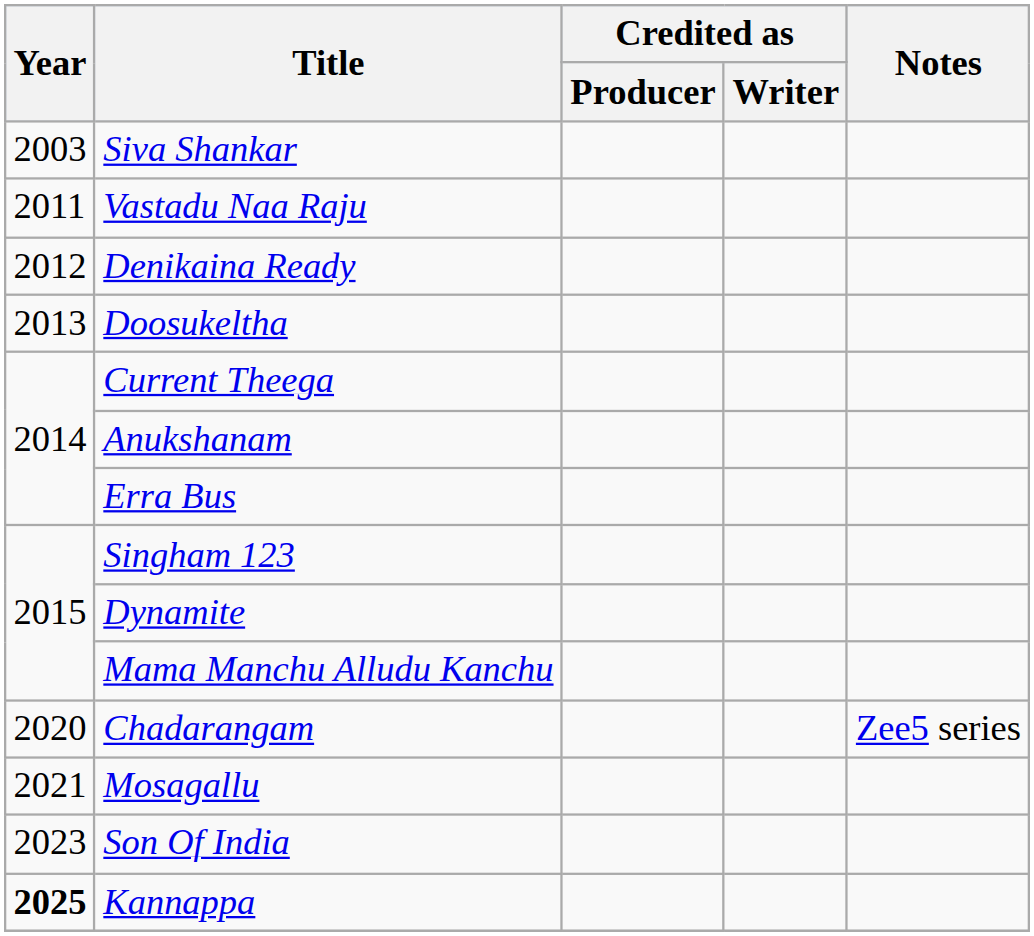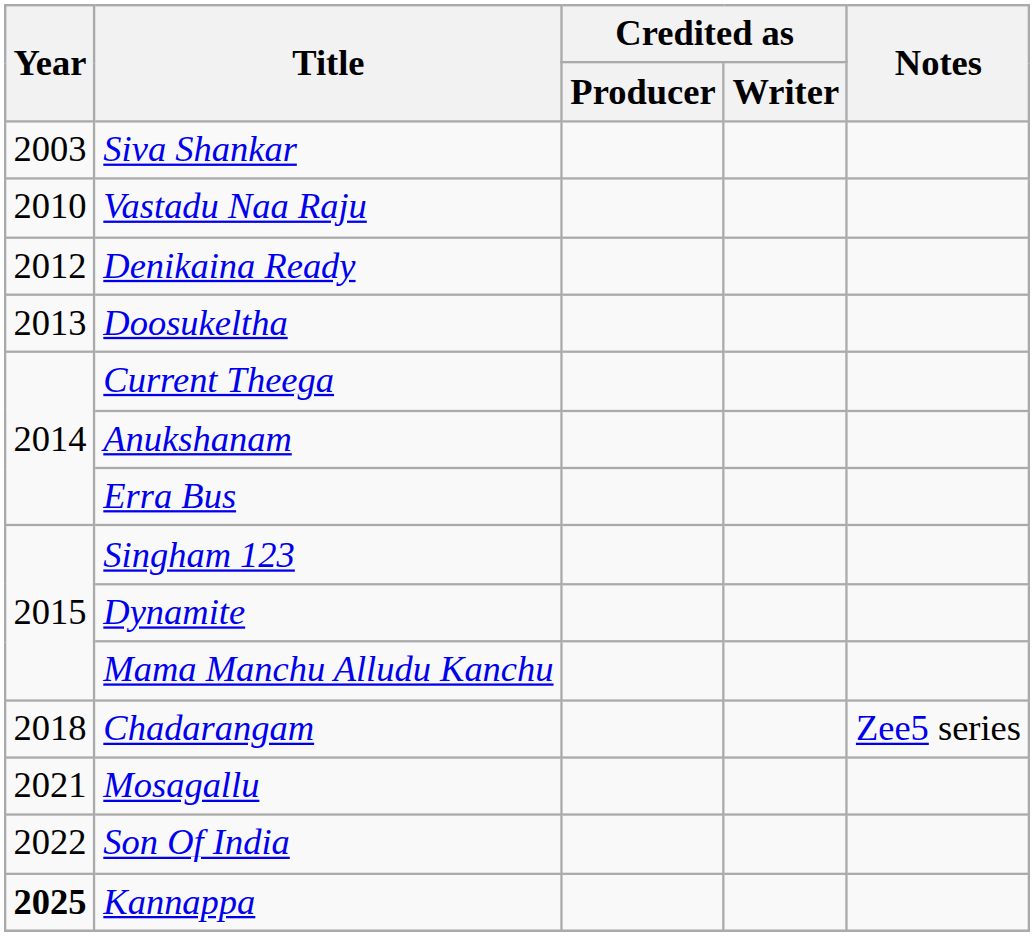 <table class="wikitable">
 <tr style="background:#B0C4DE; text-align:center;">
 <th rowspan="2" scope="col">Year</th>
 <th rowspan="2" scope="col">Title</th>
 <th scope="col"  colspan="2">Credited as</th>
 <th rowspan="2" class="unsortable" scope="col">Notes</th>
 </tr>
 <tr>
 <th>Producer</th>
 <th>Writer</th>
 </tr>
 <tr>
 <td>2003</td>
 <td><em><a href='#'>Siva Shankar</a></em></td>
 <td></td>
 <td></td>
 <td></td>
 </tr>
 <tr>
-<td>2011</td>
+<td>2010</td>
 <td><em><a href='#'>Vastadu Naa Raju</a></em></td>
 <td></td>
 <td></td>
 <td></td>
 </tr>
 <tr>
 <td>2012</td>
 <td><em><a href='#'>Denikaina Ready</a></em></td>
 <td></td>
 <td></td>
 <td></td>
 </tr>
 <tr>
 <td>2013</td>
 <td><em><a href='#'>Doosukeltha</a></em></td>
 <td></td>
 <td></td>
 <td></td>
 </tr>
 <tr>
 <td rowspan="3">2014</td>
 <td><em><a href='#'>Current Theega</a></em></td>
 <td></td>
 <td></td>
 <td></td>
 </tr>
 <tr>
 <td><em><a href='#'>Anukshanam</a></em></td>
 <td></td>
 <td></td>
 <td></td>
 </tr>
 <tr>
 <td><em><a href='#'>Erra Bus</a></em></td>
 <td></td>
 <td></td>
 <td></td>
 </tr>
 <tr>
 <td rowspan="3">2015</td>
 <td><em><a href='#'>Singham 123</a></em></td>
 <td></td>
 <td></td>
 <td></td>
 </tr>
 <tr>
 <td><em><a href='#'>Dynamite</a></em></td>
 <td></td>
 <td></td>
 <td></td>
 </tr>
 <tr>
 <td><em><a href='#'>Mama Manchu Alludu Kanchu</a></em></td>
 <td></td>
 <td></td>
 <td></td>
 </tr>
 <tr>
-<td>2020</td>
+<td>2018</td>
 <td><em><a href='#'>Chadarangam</a></em></td>
 <td></td>
 <td></td>
 <td><a href='#'>Zee5</a> series</td>
 </tr>
 <tr>
 <td>2021</td>
 <td><em><a href='#'>Mosagallu</a></em></td>
 <td></td>
 <td></td>
 <td></td>
 </tr>
 <tr>
-<td>2023</td>
+<td>2022</td>
 <td><em><a href='#'>Son Of India</a></em></td>
 <td></td>
 <td></td>
 <td></td>
 </tr>
 <tr>
 <td><strong>2025</strong></td>
 <td><em><a href='#'>Kannappa</a></em></td>
 <td></td>
 <td></td>
 <td></td>
 </tr>
 <tr>
 </tr>
 </table>
